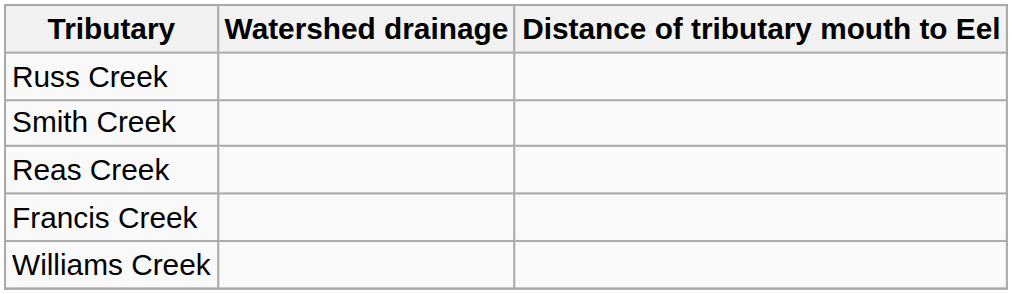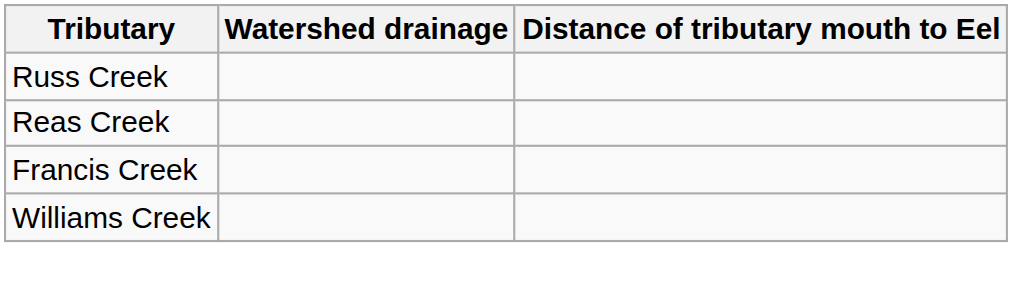 <table class="sortable wikitable" style="font-size:90%;">
 <tr>
 <th class="sortable">Tributary</th>
 <th class="sortable">Watershed drainage</th>
 <th class="sortable">Distance of tributary mouth to Eel</th>
 </tr>
 <tr>
 <td>Russ Creek</td>
-<td></td>
-<td></td>
-</tr>
-<tr>
-<td>Smith Creek</td>
 <td></td>
 <td></td>
 </tr>
 <tr>
 <td>Reas Creek</td>
 <td></td>
 <td></td>
 </tr>
 <tr>
 <td>Francis Creek</td>
 <td></td>
 <td></td>
 </tr>
 <tr>
 <td>Williams Creek</td>
 <td></td>
 <td></td>
 </tr>
 <tr>
 </tr>
 </table>
